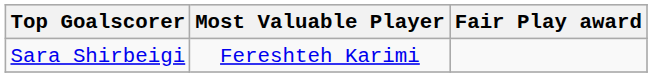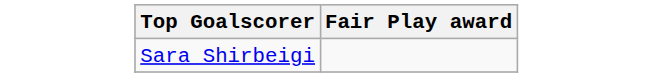 <table class="wikitable" style="text-align: center; margin: 0 auto;">
 <tr>
 <th>Top Goalscorer</th>
-<th>Most Valuable Player</th>
 <th>Fair Play award</th>
 </tr>
 <tr>
 <td> <a href='#'>Sara Shirbeigi</a></td>
-<td> <a href='#'>Fereshteh Karimi</a></td>
 <td></td>
 </tr>
 </table>
